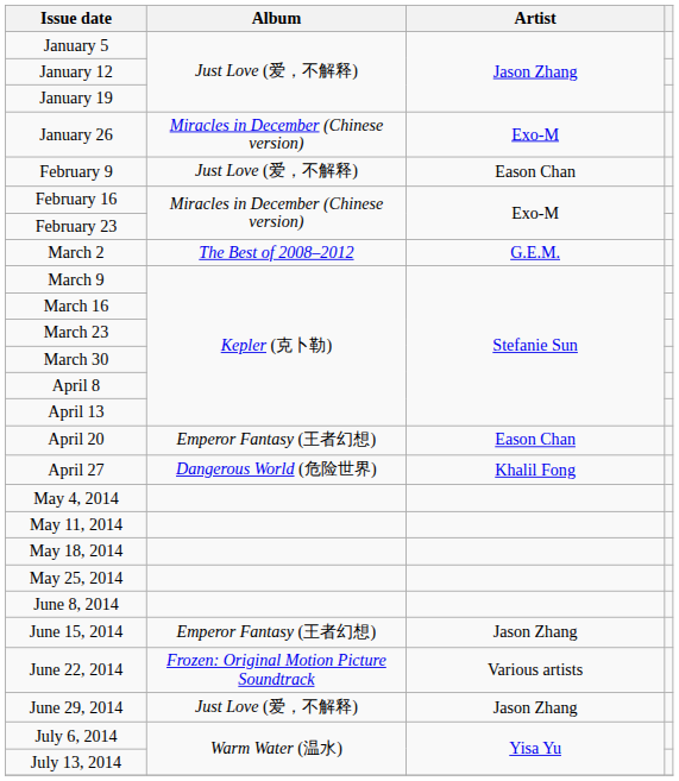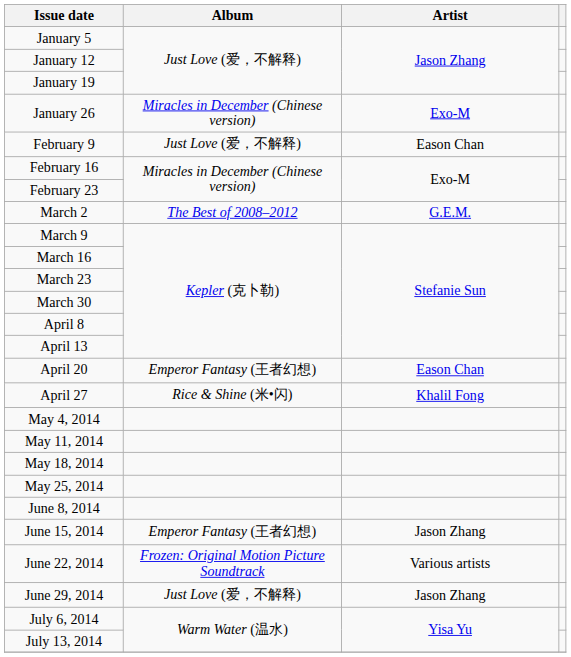 <table class="wikitable plainrowheaders" style="text-align:center">
 <tr>
 <th style="width:8em;">Issue date</th>
 <th style="width:15em;">Album</th>
 <th style="width:15em;">Artist</th>
 <th></th>
 </tr>
 <tr>
 <td>January 5</td>
 <td rowspan="3"><em>Just Love</em> (爱，不解释)</td>
 <td rowspan="3"><a href='#'>Jason Zhang</a></td>
 <td></td>
 </tr>
 <tr>
 <td>January 12</td>
 <td></td>
 </tr>
 <tr>
 <td>January 19</td>
 <td></td>
 </tr>
 <tr>
 <td>January 26</td>
 <td><em><a href='#'>Miracles in December</a> (Chinese version)</em></td>
 <td><a href='#'>Exo-M</a></td>
 <td></td>
 </tr>
 <tr>
 <td>February 9</td>
 <td><em>Just Love</em> (爱，不解释)</td>
 <td>Eason Chan</td>
 <td></td>
 </tr>
 <tr>
 <td>February 16</td>
 <td rowspan="2"><em>Miracles in December (Chinese version)</em></td>
 <td rowspan="2">Exo-M</td>
 <td></td>
 </tr>
 <tr>
 <td>February 23</td>
 <td></td>
 </tr>
 <tr>
 <td>March 2</td>
 <td><em><a href='#'>The Best of 2008–2012</a></em></td>
 <td><a href='#'>G.E.M.</a></td>
 <td></td>
 </tr>
 <tr>
 <td>March 9</td>
 <td rowspan="6"><em><a href='#'>Kepler</a></em> (克卜勒)</td>
 <td rowspan="6"><a href='#'>Stefanie Sun</a></td>
 <td></td>
 </tr>
 <tr>
 <td>March 16</td>
 <td></td>
 </tr>
 <tr>
 <td>March 23</td>
 <td></td>
 </tr>
 <tr>
 <td>March 30</td>
 <td></td>
 </tr>
 <tr>
 <td>April 8</td>
 <td></td>
 </tr>
 <tr>
 <td>April 13</td>
 <td></td>
 </tr>
 <tr>
 <td>April 20</td>
 <td><em>Emperor Fantasy</em> (王者幻想)</td>
 <td><a href='#'>Eason Chan</a></td>
 <td></td>
 </tr>
 <tr>
 <td>April 27</td>
-<td><em><a href='#'>Dangerous World</a></em> (危险世界)</td>
+<td><em>Rice & Shine</em> (米•闪)</td>
 <td><a href='#'>Khalil Fong</a></td>
 <td></td>
 </tr>
 <tr>
 <td>May 4, 2014</td>
 <td></td>
 <td></td>
 <td></td>
 </tr>
 <tr>
 <td>May 11, 2014</td>
 <td></td>
 <td></td>
 <td></td>
 </tr>
 <tr>
 <td>May 18, 2014</td>
 <td></td>
 <td></td>
 <td></td>
 </tr>
 <tr>
 <td>May 25, 2014</td>
 <td></td>
 <td></td>
 <td></td>
 </tr>
 <tr>
 <td>June 8, 2014</td>
 <td></td>
 <td></td>
 <td></td>
 </tr>
 <tr>
 <td>June 15, 2014</td>
 <td><em>Emperor Fantasy</em> (王者幻想)</td>
 <td>Jason Zhang</td>
 <td></td>
 </tr>
 <tr>
 <td>June 22, 2014</td>
 <td><em><a href='#'>Frozen: Original Motion Picture Soundtrack</a></em></td>
 <td>Various artists</td>
 <td></td>
 </tr>
 <tr>
 <td>June 29, 2014</td>
 <td><em>Just Love</em> (爱，不解释)</td>
 <td>Jason Zhang</td>
 <td></td>
 </tr>
 <tr>
 <td>July 6, 2014</td>
 <td rowspan="2"><em>Warm Water</em> (温水)</td>
 <td rowspan="2"><a href='#'>Yisa Yu</a></td>
 <td></td>
 </tr>
 <tr>
 <td>July 13, 2014</td>
 <td></td>
 </tr>
 <tr>
 </tr>
 </table>
